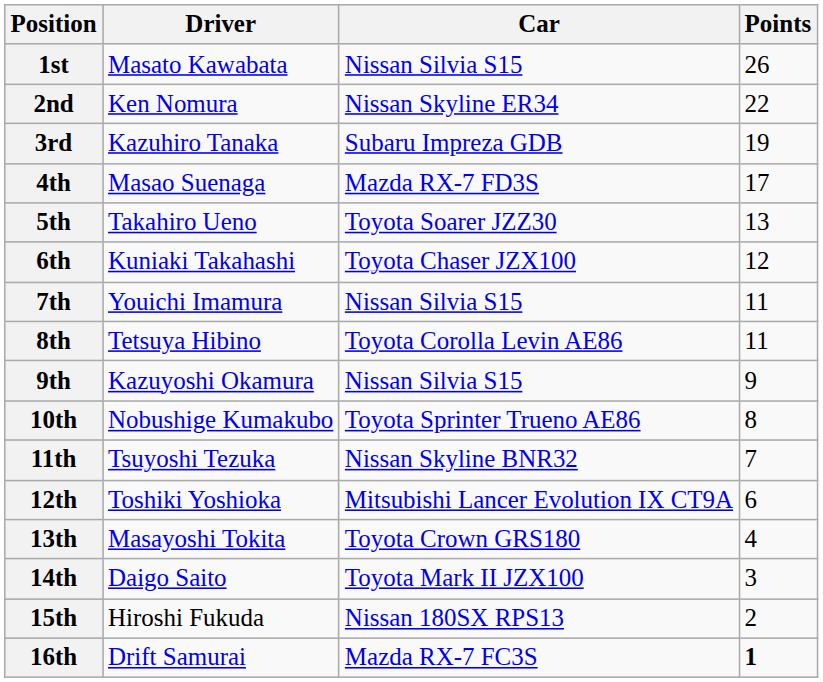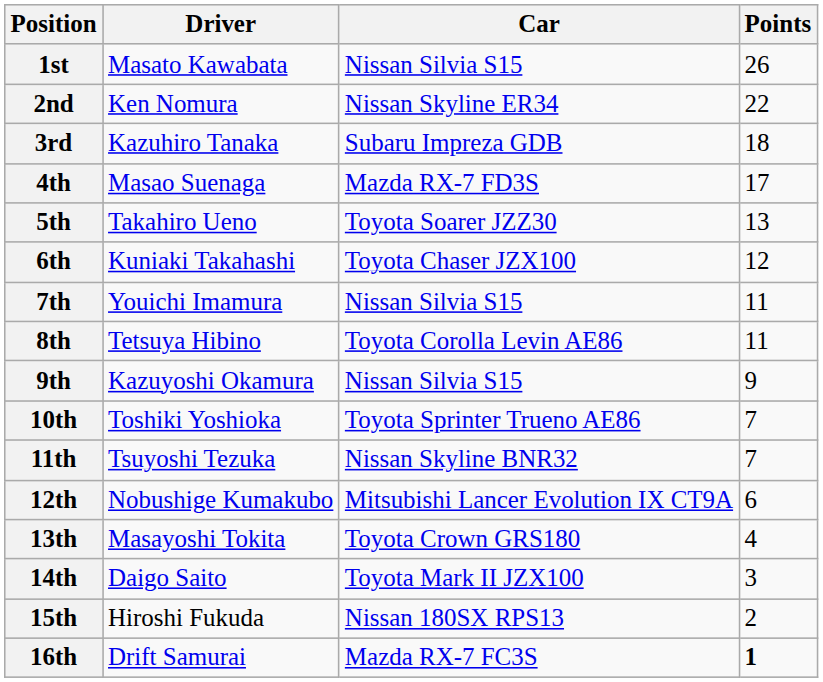 <table class="wikitable">
 <tr>
 <th>Position</th>
 <th>Driver</th>
 <th>Car</th>
 <th>Points</th>
 </tr>
 <tr>
 <th>1st</th>
 <td><a href='#'>Masato Kawabata</a></td>
 <td><a href='#'>Nissan Silvia S15</a></td>
 <td>26</td>
 </tr>
 <tr>
 <th>2nd</th>
 <td><a href='#'>Ken Nomura</a></td>
 <td><a href='#'>Nissan Skyline ER34</a></td>
 <td>22</td>
 </tr>
 <tr>
 <th>3rd</th>
 <td><a href='#'>Kazuhiro Tanaka</a></td>
 <td><a href='#'>Subaru Impreza GDB</a></td>
-<td>19</td>
+<td>18</td>
 </tr>
 <tr>
 <th>4th</th>
 <td><a href='#'>Masao Suenaga</a></td>
 <td><a href='#'>Mazda RX-7 FD3S</a></td>
 <td>17</td>
 </tr>
 <tr>
 <th>5th</th>
 <td><a href='#'>Takahiro Ueno</a></td>
 <td><a href='#'>Toyota Soarer JZZ30</a></td>
 <td>13</td>
 </tr>
 <tr>
 <th>6th</th>
 <td><a href='#'>Kuniaki Takahashi</a></td>
 <td><a href='#'>Toyota Chaser JZX100</a></td>
 <td>12</td>
 </tr>
 <tr>
 <th>7th</th>
 <td><a href='#'>Youichi Imamura</a></td>
 <td><a href='#'>Nissan Silvia S15</a></td>
 <td>11</td>
 </tr>
 <tr>
 <th>8th</th>
 <td><a href='#'>Tetsuya Hibino</a></td>
 <td><a href='#'>Toyota Corolla Levin AE86</a></td>
 <td>11</td>
 </tr>
 <tr>
 <th>9th</th>
 <td><a href='#'>Kazuyoshi Okamura</a></td>
 <td><a href='#'>Nissan Silvia S15</a></td>
 <td>9</td>
 </tr>
 <tr>
 <th>10th</th>
-<td><a href='#'>Nobushige Kumakubo</a></td>
+<td><a href='#'>Toshiki Yoshioka</a></td>
 <td><a href='#'>Toyota Sprinter Trueno AE86</a></td>
-<td>8</td>
+<td>7</td>
 </tr>
 <tr>
 <th>11th</th>
 <td><a href='#'>Tsuyoshi Tezuka</a></td>
 <td><a href='#'>Nissan Skyline BNR32</a></td>
 <td>7</td>
 </tr>
 <tr>
 <th>12th</th>
-<td><a href='#'>Toshiki Yoshioka</a></td>
+<td><a href='#'>Nobushige Kumakubo</a></td>
 <td><a href='#'>Mitsubishi Lancer Evolution IX CT9A</a></td>
 <td>6</td>
 </tr>
 <tr>
 <th>13th</th>
 <td><a href='#'>Masayoshi Tokita</a></td>
 <td><a href='#'>Toyota Crown GRS180</a></td>
 <td>4</td>
 </tr>
 <tr>
 <th>14th</th>
 <td><a href='#'>Daigo Saito</a></td>
 <td><a href='#'>Toyota Mark II JZX100</a></td>
 <td>3</td>
 </tr>
 <tr>
 <th>15th</th>
 <td>Hiroshi Fukuda</td>
 <td><a href='#'>Nissan 180SX RPS13</a></td>
 <td>2</td>
 </tr>
 <tr>
 <th>16th</th>
 <td><a href='#'>Drift Samurai</a></td>
 <td><a href='#'>Mazda RX-7 FC3S</a></td>
 <td><strong>1</strong></td>
 </tr>
 </table>
